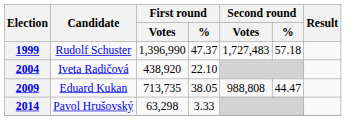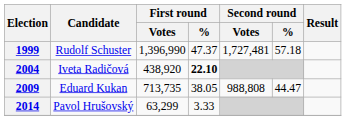 <table class=wikitable style=text-align:center>
 <tr>
 <th rowspan="2">Election</th>
 <th rowspan="2">Candidate</th>
 <th colspan="2">First round</th>
 <th colspan="2">Second round</th>
 <th rowspan="2">Result</th>
 </tr>
 <tr>
 <th>Votes</th>
 <th>%</th>
 <th>Votes</th>
 <th>%</th>
 </tr>
 <tr>
 <th><a href='#'>1999</a></th>
 <td><a href='#'>Rudolf Schuster</a></td>
 <td>1,396,990</td>
 <td>47.37</td>
-<td>1,727,483</td>
+<td>1,727,481</td>
 <td>57.18</td>
 <td></td>
 </tr>
 <tr>
 <th><a href='#'>2004</a></th>
 <td><a href='#'>Iveta Radičová</a></td>
 <td>438,920</td>
-<td>22.10</td>
+<td><strong>22.10</strong></td>
 <td bgcolor=lightgrey colspan=2></td>
 <td></td>
 </tr>
 <tr>
 <th><a href='#'>2009</a></th>
 <td><a href='#'>Eduard Kukan</a></td>
 <td>713,735</td>
 <td>38.05</td>
 <td>988,808</td>
 <td>44.47</td>
 <td></td>
 </tr>
 <tr>
 <th><a href='#'>2014</a></th>
 <td><a href='#'>Pavol Hrušovský</a></td>
-<td>63,298</td>
+<td>63,299</td>
 <td>3.33</td>
 <td bgcolor=lightgrey colspan=2></td>
 <td></td>
 </tr>
 <tr>
 </tr>
 </table>
